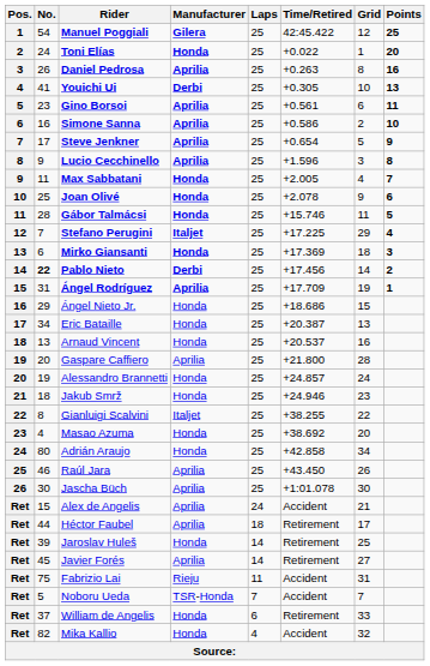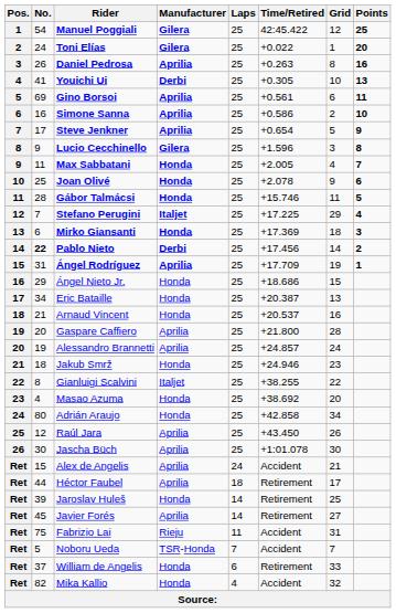 <table class="wikitable" style="font-size: 95%;">
 <tr>
 <th>Pos.</th>
 <th>No.</th>
 <th>Rider</th>
 <th>Manufacturer</th>
 <th>Laps</th>
 <th>Time/Retired</th>
 <th>Grid</th>
 <th>Points</th>
 </tr>
 <tr>
 <th>1</th>
 <td>54</td>
 <td> <strong><a href='#'>Manuel Poggiali</a></strong></td>
 <td><strong><a href='#'>Gilera</a></strong></td>
 <td>25</td>
 <td>42:45.422</td>
 <td>12</td>
 <td><strong>25</strong></td>
 </tr>
 <tr>
 <th>2</th>
 <td>24</td>
 <td> <strong><a href='#'>Toni Elías</a></strong></td>
-<td><strong><a href='#'>Honda</a></strong></td>
+<td><strong><a href='#'>Gilera</a></strong></td>
 <td>25</td>
 <td>+0.022</td>
 <td>1</td>
 <td><strong>20</strong></td>
 </tr>
 <tr>
 <th>3</th>
 <td>26</td>
 <td> <strong><a href='#'>Daniel Pedrosa</a></strong></td>
 <td><strong><a href='#'>Aprilia</a></strong></td>
 <td>25</td>
 <td>+0.263</td>
 <td>8</td>
 <td><strong>16</strong></td>
 </tr>
 <tr>
 <th>4</th>
 <td>41</td>
 <td> <strong><a href='#'>Youichi Ui</a></strong></td>
 <td><strong><a href='#'>Derbi</a></strong></td>
 <td>25</td>
 <td>+0.305</td>
 <td>10</td>
 <td><strong>13</strong></td>
 </tr>
 <tr>
 <th>5</th>
-<td>23</td>
+<td>69</td>
 <td> <strong><a href='#'>Gino Borsoi</a></strong></td>
 <td><strong><a href='#'>Aprilia</a></strong></td>
 <td>25</td>
 <td>+0.561</td>
 <td>6</td>
 <td><strong>11</strong></td>
 </tr>
 <tr>
 <th>6</th>
 <td>16</td>
 <td> <strong><a href='#'>Simone Sanna</a></strong></td>
 <td><strong><a href='#'>Aprilia</a></strong></td>
 <td>25</td>
 <td>+0.586</td>
 <td>2</td>
 <td><strong>10</strong></td>
 </tr>
 <tr>
 <th>7</th>
 <td>17</td>
 <td> <strong><a href='#'>Steve Jenkner</a></strong></td>
 <td><strong><a href='#'>Aprilia</a></strong></td>
 <td>25</td>
 <td>+0.654</td>
 <td>5</td>
 <td><strong>9</strong></td>
 </tr>
 <tr>
 <th>8</th>
 <td>9</td>
 <td> <strong><a href='#'>Lucio Cecchinello</a></strong></td>
-<td><strong><a href='#'>Aprilia</a></strong></td>
+<td><strong><a href='#'>Gilera</a></strong></td>
 <td>25</td>
 <td>+1.596</td>
 <td>3</td>
 <td><strong>8</strong></td>
 </tr>
 <tr>
 <th>9</th>
 <td>11</td>
 <td> <strong><a href='#'>Max Sabbatani</a></strong></td>
 <td><strong><a href='#'>Honda</a></strong></td>
 <td>25</td>
 <td>+2.005</td>
 <td>4</td>
 <td><strong>7</strong></td>
 </tr>
 <tr>
 <th>10</th>
 <td>25</td>
 <td> <strong><a href='#'>Joan Olivé</a></strong></td>
 <td><strong><a href='#'>Honda</a></strong></td>
 <td>25</td>
 <td>+2.078</td>
 <td>9</td>
 <td><strong>6</strong></td>
 </tr>
 <tr>
 <th>11</th>
 <td>28</td>
 <td> <strong><a href='#'>Gábor Talmácsi</a></strong></td>
 <td><strong><a href='#'>Honda</a></strong></td>
 <td>25</td>
 <td>+15.746</td>
 <td>11</td>
 <td><strong>5</strong></td>
 </tr>
 <tr>
 <th>12</th>
 <td>7</td>
 <td> <strong><a href='#'>Stefano Perugini</a></strong></td>
 <td><strong><a href='#'>Italjet</a></strong></td>
 <td>25</td>
 <td>+17.225</td>
 <td>29</td>
 <td><strong>4</strong></td>
 </tr>
 <tr>
 <th>13</th>
 <td>6</td>
 <td> <strong><a href='#'>Mirko Giansanti</a></strong></td>
 <td><strong><a href='#'>Honda</a></strong></td>
 <td>25</td>
 <td>+17.369</td>
 <td>18</td>
 <td><strong>3</strong></td>
 </tr>
 <tr>
 <th>14</th>
 <td><strong>22</strong></td>
 <td> <strong><a href='#'>Pablo Nieto</a></strong></td>
 <td><strong><a href='#'>Derbi</a></strong></td>
 <td>25</td>
 <td>+17.456</td>
 <td>14</td>
 <td><strong>2</strong></td>
 </tr>
 <tr>
 <th>15</th>
 <td>31</td>
 <td> <strong><a href='#'>Ángel Rodríguez</a></strong></td>
 <td><strong><a href='#'>Aprilia</a></strong></td>
 <td>25</td>
 <td>+17.709</td>
 <td>19</td>
 <td><strong>1</strong></td>
 </tr>
 <tr>
 <th>16</th>
 <td>29</td>
 <td> <a href='#'>Ángel Nieto Jr.</a></td>
 <td><a href='#'>Honda</a></td>
 <td>25</td>
 <td>+18.686</td>
 <td>15</td>
 <td></td>
 </tr>
 <tr>
 <th>17</th>
 <td>34</td>
 <td> <a href='#'>Eric Bataille</a></td>
 <td><a href='#'>Honda</a></td>
 <td>25</td>
 <td>+20.387</td>
 <td>13</td>
 <td></td>
 </tr>
 <tr>
 <th>18</th>
-<td>13</td>
+<td>21</td>
 <td> <a href='#'>Arnaud Vincent</a></td>
 <td><a href='#'>Honda</a></td>
 <td>25</td>
 <td>+20.537</td>
 <td>16</td>
 <td></td>
 </tr>
 <tr>
 <th>19</th>
 <td>20</td>
 <td> <a href='#'>Gaspare Caffiero</a></td>
 <td><a href='#'>Aprilia</a></td>
 <td>25</td>
 <td>+21.800</td>
 <td>28</td>
 <td></td>
 </tr>
 <tr>
 <th>20</th>
 <td>19</td>
 <td> <a href='#'>Alessandro Brannetti</a></td>
-<td><a href='#'>Honda</a></td>
+<td><a href='#'>Aprilia</a></td>
 <td>25</td>
 <td>+24.857</td>
 <td>24</td>
 <td></td>
 </tr>
 <tr>
 <th>21</th>
 <td>18</td>
 <td> <a href='#'>Jakub Smrž</a></td>
 <td><a href='#'>Honda</a></td>
 <td>25</td>
 <td>+24.946</td>
 <td>23</td>
 <td></td>
 </tr>
 <tr>
 <th>22</th>
 <td>8</td>
 <td> <a href='#'>Gianluigi Scalvini</a></td>
 <td><a href='#'>Italjet</a></td>
 <td>25</td>
 <td>+38.255</td>
 <td>22</td>
 <td></td>
 </tr>
 <tr>
 <th>23</th>
 <td>4</td>
 <td> <a href='#'>Masao Azuma</a></td>
 <td><a href='#'>Honda</a></td>
 <td>25</td>
 <td>+38.692</td>
 <td>20</td>
 <td></td>
 </tr>
 <tr>
 <th>24</th>
 <td>80</td>
 <td> <a href='#'>Adrián Araujo</a></td>
 <td><a href='#'>Honda</a></td>
 <td>25</td>
 <td>+42.858</td>
 <td>34</td>
 <td></td>
 </tr>
 <tr>
 <th>25</th>
-<td>46</td>
+<td>12</td>
 <td> <a href='#'>Raúl Jara</a></td>
 <td><a href='#'>Aprilia</a></td>
 <td>25</td>
 <td>+43.450</td>
 <td>26</td>
 <td></td>
 </tr>
 <tr>
 <th>26</th>
 <td>30</td>
 <td> <a href='#'>Jascha Büch</a></td>
 <td><a href='#'>Aprilia</a></td>
 <td>25</td>
 <td>+1:01.078</td>
 <td>30</td>
 <td></td>
 </tr>
 <tr>
 <th>Ret</th>
 <td>15</td>
 <td> <a href='#'>Alex de Angelis</a></td>
 <td><a href='#'>Aprilia</a></td>
 <td>24</td>
 <td>Accident</td>
 <td>21</td>
 <td></td>
 </tr>
 <tr>
 <th>Ret</th>
 <td>44</td>
 <td> <a href='#'>Héctor Faubel</a></td>
 <td><a href='#'>Aprilia</a></td>
 <td>18</td>
 <td>Retirement</td>
 <td>17</td>
 <td></td>
 </tr>
 <tr>
 <th>Ret</th>
 <td>39</td>
 <td> <a href='#'>Jaroslav Huleš</a></td>
 <td><a href='#'>Honda</a></td>
 <td>14</td>
 <td>Retirement</td>
 <td>25</td>
 <td></td>
 </tr>
 <tr>
 <th>Ret</th>
 <td>45</td>
 <td> <a href='#'>Javier Forés</a></td>
 <td><a href='#'>Aprilia</a></td>
 <td>14</td>
 <td>Retirement</td>
 <td>27</td>
 <td></td>
 </tr>
 <tr>
 <th>Ret</th>
 <td>75</td>
 <td> <a href='#'>Fabrizio Lai</a></td>
 <td><a href='#'>Rieju</a></td>
 <td>11</td>
 <td>Accident</td>
 <td>31</td>
 <td></td>
 </tr>
 <tr>
 <th>Ret</th>
 <td>5</td>
 <td> <a href='#'>Noboru Ueda</a></td>
 <td><a href='#'>TSR</a>-<a href='#'>Honda</a></td>
 <td>7</td>
 <td>Accident</td>
 <td>7</td>
 <td></td>
 </tr>
 <tr>
 <th>Ret</th>
 <td>37</td>
 <td> <a href='#'>William de Angelis</a></td>
 <td><a href='#'>Honda</a></td>
 <td>6</td>
 <td>Retirement</td>
 <td>33</td>
 <td></td>
 </tr>
 <tr>
 <th>Ret</th>
 <td>82</td>
 <td> <a href='#'>Mika Kallio</a></td>
 <td><a href='#'>Honda</a></td>
 <td>4</td>
 <td>Accident</td>
 <td>32</td>
 <td></td>
 </tr>
 <tr>
 <th colspan=8>Source: </th>
 </tr>
 </table>
